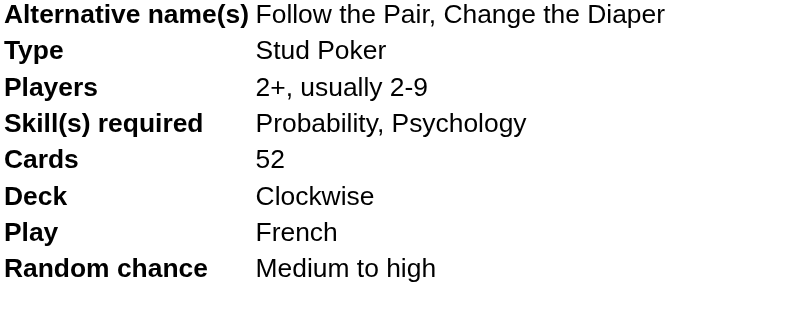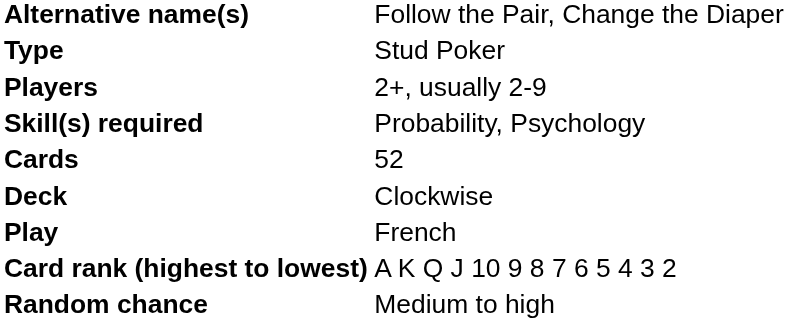 <table>
 <tr>
 <td><strong>Alternative name(s)</strong></td>
 <td>Follow the Pair, Change the Diaper</td>
 </tr>
 <tr>
 <td><strong>Type</strong></td>
 <td>Stud Poker</td>
 </tr>
 <tr>
 <td><strong>Players</strong></td>
 <td>2+, usually 2-9</td>
 </tr>
 <tr>
 <td><strong>Skill(s) required</strong></td>
 <td>Probability, Psychology</td>
 </tr>
 <tr>
 <td><strong>Cards</strong></td>
 <td>52</td>
 </tr>
 <tr>
 <td><strong>Deck</strong></td>
 <td>Clockwise</td>
 </tr>
 <tr>
 <td><strong>Play</strong></td>
 <td>French</td>
 </tr>
 <tr>
+<td><strong>Card rank (highest to lowest)</strong></td>
+<td>A K Q J 10 9 8 7 6 5 4 3 2</td>
+</tr>
+<tr>
 <td><strong>Random chance</strong></td>
 <td>Medium to high</td>
 </tr>
 </table>
